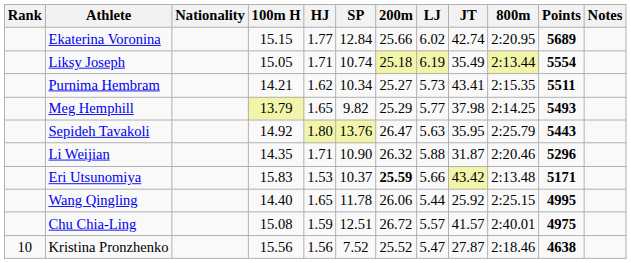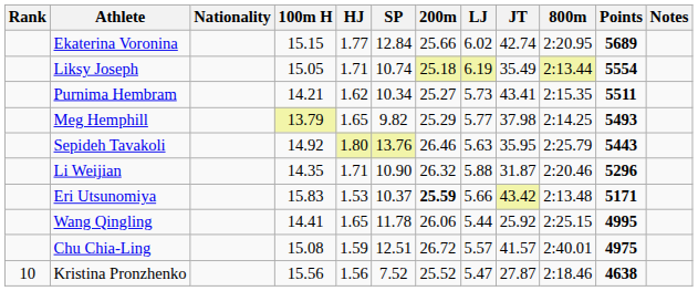 <table class="wikitable sortable" style=" text-align:center">
 <tr>
 <th>Rank</th>
 <th>Athlete</th>
 <th>Nationality</th>
 <th>100m H</th>
 <th>HJ</th>
 <th>SP</th>
 <th>200m</th>
 <th>LJ</th>
 <th>JT</th>
 <th>800m</th>
 <th>Points</th>
 <th>Notes</th>
 </tr>
 <tr>
 <td></td>
 <td align=left><a href='#'>Ekaterina Voronina</a></td>
 <td align=left></td>
 <td>15.15</td>
 <td>1.77</td>
 <td>12.84</td>
 <td>25.66</td>
 <td>6.02</td>
 <td>42.74</td>
 <td>2:20.95</td>
 <td><strong>5689</strong></td>
 <td></td>
 </tr>
 <tr>
 <td></td>
 <td align=left><a href='#'>Liksy Joseph</a></td>
 <td align=left></td>
 <td>15.05</td>
 <td>1.71</td>
 <td>10.74</td>
 <td bgcolor=#F2F5A9>25.18</td>
 <td bgcolor=#F2F5A9>6.19</td>
 <td>35.49</td>
 <td bgcolor=#F2F5A9>2:13.44</td>
 <td><strong>5554</strong></td>
 <td></td>
 </tr>
 <tr>
 <td></td>
 <td align=left><a href='#'>Purnima Hembram</a></td>
 <td align=left></td>
 <td>14.21</td>
 <td>1.62</td>
 <td>10.34</td>
 <td>25.27</td>
 <td>5.73</td>
 <td>43.41</td>
 <td>2:15.35</td>
 <td><strong>5511</strong></td>
 <td></td>
 </tr>
 <tr>
 <td></td>
 <td align=left><a href='#'>Meg Hemphill</a></td>
 <td align=left></td>
 <td bgcolor=#F2F5A9>13.79</td>
 <td>1.65</td>
 <td>9.82</td>
 <td>25.29</td>
 <td>5.77</td>
 <td>37.98</td>
 <td>2:14.25</td>
 <td><strong>5493</strong></td>
 <td></td>
 </tr>
 <tr>
 <td></td>
 <td align=left><a href='#'>Sepideh Tavakoli</a></td>
 <td align=left></td>
 <td>14.92</td>
 <td bgcolor=#F2F5A9>1.80</td>
 <td bgcolor=#F2F5A9>13.76</td>
-<td>26.47</td>
+<td>26.46</td>
 <td>5.63</td>
 <td>35.95</td>
 <td>2:25.79</td>
 <td><strong>5443</strong></td>
 <td></td>
 </tr>
 <tr>
 <td></td>
 <td align=left><a href='#'>Li Weijian</a></td>
 <td align=left></td>
 <td>14.35</td>
 <td>1.71</td>
 <td>10.90</td>
 <td>26.32</td>
 <td>5.88</td>
 <td>31.87</td>
 <td>2:20.46</td>
 <td><strong>5296</strong></td>
 <td></td>
 </tr>
 <tr>
 <td></td>
 <td align=left><a href='#'>Eri Utsunomiya</a></td>
 <td align=left></td>
 <td>15.83</td>
 <td>1.53</td>
 <td>10.37</td>
 <td><strong>25.59</strong></td>
 <td>5.66</td>
 <td bgcolor=#F2F5A9>43.42</td>
 <td>2:13.48</td>
 <td><strong>5171</strong></td>
 <td></td>
 </tr>
 <tr>
 <td></td>
 <td align=left><a href='#'>Wang Qingling</a></td>
 <td align=left></td>
-<td>14.40</td>
+<td>14.41</td>
 <td>1.65</td>
 <td>11.78</td>
 <td>26.06</td>
 <td>5.44</td>
 <td>25.92</td>
 <td>2:25.15</td>
 <td><strong>4995</strong></td>
 <td></td>
 </tr>
 <tr>
 <td></td>
 <td align=left><a href='#'>Chu Chia-Ling</a></td>
 <td align=left></td>
 <td>15.08</td>
 <td>1.59</td>
 <td>12.51</td>
 <td>26.72</td>
 <td>5.57</td>
 <td>41.57</td>
 <td>2:40.01</td>
 <td><strong>4975</strong></td>
 <td></td>
 </tr>
 <tr>
 <td>10</td>
 <td align=left>Kristina Pronzhenko</td>
 <td align=left></td>
 <td>15.56</td>
 <td>1.56</td>
 <td>7.52</td>
 <td>25.52</td>
 <td>5.47</td>
 <td>27.87</td>
 <td>2:18.46</td>
 <td><strong>4638</strong></td>
 <td></td>
 </tr>
 </table>
